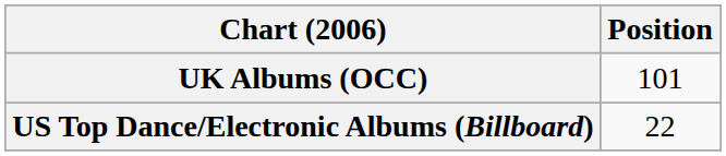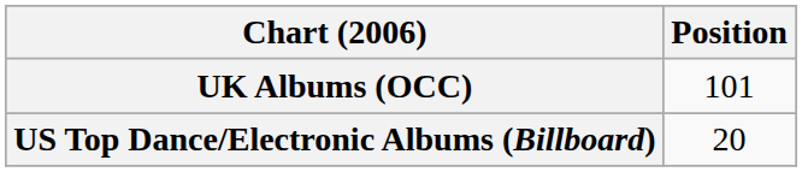 <table class="wikitable sortable plainrowheaders" style="text-align:center">
 <tr>
 <th scope="col">Chart (2006)</th>
 <th scope="col">Position</th>
 </tr>
 <tr>
 <th scope="row">UK Albums (OCC)</th>
 <td>101</td>
 </tr>
 <tr>
 <th scope="row">US Top Dance/Electronic Albums (<em>Billboard</em>)</th>
-<td>22</td>
+<td>20</td>
 </tr>
 </table>
